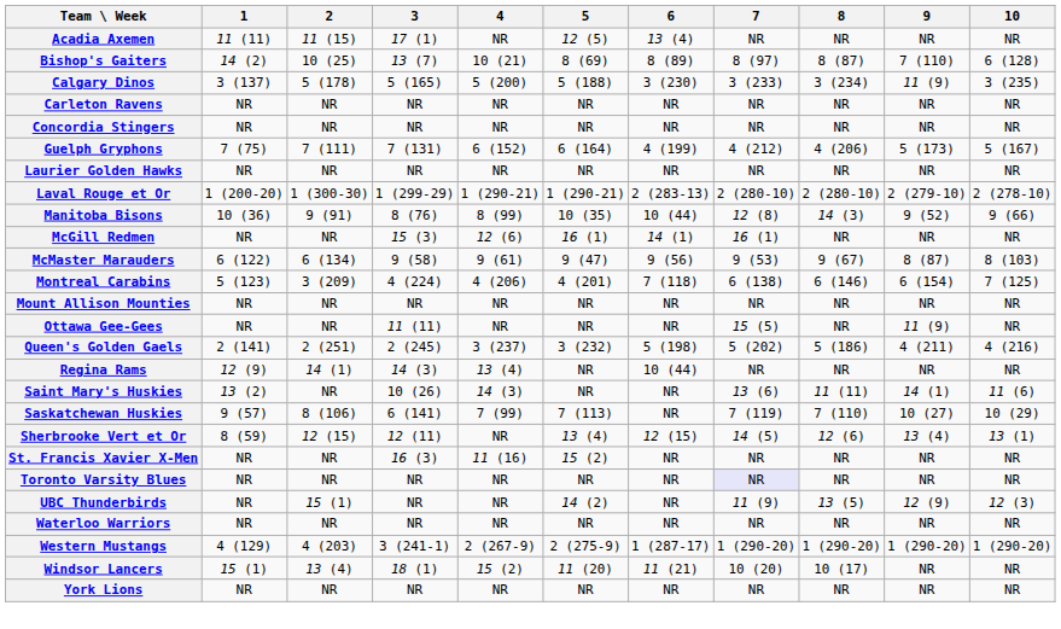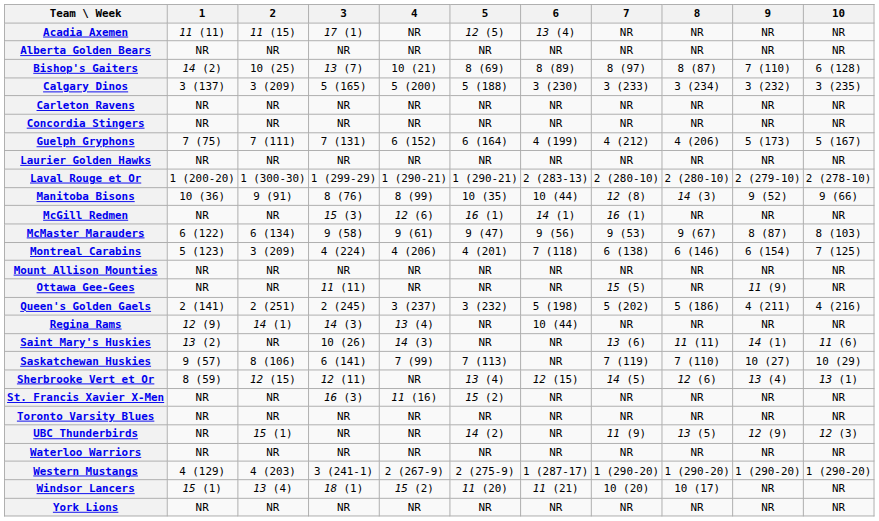 <table class="wikitable sortable" style="font-size:90%; text-align:center;">
 <tr>
 <th scope="col">Team \ Week</th>
 <th scope="col" data-sort-type="number">1</th>
 <th scope="col" data-sort-type="number">2</th>
 <th scope="col" data-sort-type="number">3</th>
 <th scope="col" data-sort-type="number">4</th>
 <th scope="col" data-sort-type="number">5</th>
 <th scope="col" data-sort-type="number">6</th>
 <th scope="col" data-sort-type="number">7</th>
 <th scope="col" data-sort-type="number">8</th>
 <th scope="col" data-sort-type="number">9</th>
 <th scope="col" data-sort-type="number">10</th>
 </tr>
 <tr>
 <th scope="row"><a href='#'>Acadia Axemen</a></th>
 <td><em>11</em> (11)</td>
 <td><em>11</em> (15)</td>
 <td><em>17</em> (1)</td>
 <td>NR</td>
 <td><em>12</em> (5)</td>
 <td><em>13</em> (4)</td>
 <td>NR</td>
 <td>NR</td>
 <td>NR</td>
 <td>NR</td>
 </tr>
 <tr>
+<th scope="row"><a href='#'>Alberta Golden Bears</a></th>
+<td>NR</td>
+<td>NR</td>
+<td>NR</td>
+<td>NR</td>
+<td>NR</td>
+<td>NR</td>
+<td>NR</td>
+<td>NR</td>
+<td>NR</td>
+<td>NR</td>
+</tr>
+<tr>
 <th scope="row"><a href='#'>Bishop's Gaiters</a></th>
 <td><em>14</em> (2)</td>
 <td>10 (25)</td>
 <td><em>13</em> (7)</td>
 <td>10 (21)</td>
 <td>8 (69)</td>
 <td>8 (89)</td>
 <td>8 (97)</td>
 <td>8 (87)</td>
 <td>7 (110)</td>
 <td>6 (128)</td>
 </tr>
 <tr>
 <th scope="row"><a href='#'>Calgary Dinos</a></th>
 <td>3 (137)</td>
-<td>5 (178)</td>
+<td>3 (209)</td>
 <td>5 (165)</td>
 <td>5 (200)</td>
 <td>5 (188)</td>
 <td>3 (230)</td>
 <td>3 (233)</td>
 <td>3 (234)</td>
-<td><em>11</em> (9)</td>
+<td>3 (232)</td>
 <td>3 (235)</td>
 </tr>
 <tr>
 <th scope="row"><a href='#'>Carleton Ravens</a></th>
 <td>NR</td>
 <td>NR</td>
 <td>NR</td>
 <td>NR</td>
 <td>NR</td>
 <td>NR</td>
 <td>NR</td>
 <td>NR</td>
 <td>NR</td>
 <td>NR</td>
 </tr>
 <tr>
 <th scope="row"><a href='#'>Concordia Stingers</a></th>
 <td>NR</td>
 <td>NR</td>
 <td>NR</td>
 <td>NR</td>
 <td>NR</td>
 <td>NR</td>
 <td>NR</td>
 <td>NR</td>
 <td>NR</td>
 <td>NR</td>
 </tr>
 <tr>
 <th scope="row"><a href='#'>Guelph Gryphons</a></th>
 <td>7 (75)</td>
 <td>7 (111)</td>
 <td>7 (131)</td>
 <td>6 (152)</td>
 <td>6 (164)</td>
 <td>4 (199)</td>
 <td>4 (212)</td>
 <td>4 (206)</td>
 <td>5 (173)</td>
 <td>5 (167)</td>
 </tr>
 <tr>
 <th scope="row"><a href='#'>Laurier Golden Hawks</a></th>
 <td>NR</td>
 <td>NR</td>
 <td>NR</td>
 <td>NR</td>
 <td>NR</td>
 <td>NR</td>
 <td>NR</td>
 <td>NR</td>
 <td>NR</td>
 <td>NR</td>
 </tr>
 <tr>
 <th scope="row"><a href='#'>Laval Rouge et Or</a></th>
 <td>1 (200-20)</td>
 <td>1 (300-30)</td>
 <td>1 (299-29)</td>
 <td>1 (290-21)</td>
 <td>1 (290-21)</td>
 <td>2 (283-13)</td>
 <td>2 (280-10)</td>
 <td>2 (280-10)</td>
 <td>2 (279-10)</td>
 <td>2 (278-10)</td>
 </tr>
 <tr>
 <th scope="row"><a href='#'>Manitoba Bisons</a></th>
 <td>10 (36)</td>
 <td>9 (91)</td>
 <td>8 (76)</td>
 <td>8 (99)</td>
 <td>10 (35)</td>
 <td>10 (44)</td>
 <td><em>12</em> (8)</td>
 <td><em>14</em> (3)</td>
 <td>9 (52)</td>
 <td>9 (66)</td>
 </tr>
 <tr>
 <th scope="row"><a href='#'>McGill Redmen</a></th>
 <td>NR</td>
 <td>NR</td>
 <td><em>15</em> (3)</td>
 <td><em>12</em> (6)</td>
 <td><em>16</em> (1)</td>
 <td><em>14</em> (1)</td>
 <td><em>16</em> (1)</td>
 <td>NR</td>
 <td>NR</td>
 <td>NR</td>
 </tr>
 <tr>
 <th scope="row"><a href='#'>McMaster Marauders</a></th>
 <td>6 (122)</td>
 <td>6 (134)</td>
 <td>9 (58)</td>
 <td>9 (61)</td>
 <td>9 (47)</td>
 <td>9 (56)</td>
 <td>9 (53)</td>
 <td>9 (67)</td>
 <td>8 (87)</td>
 <td>8 (103)</td>
 </tr>
 <tr>
 <th scope="row"><a href='#'>Montreal Carabins</a></th>
 <td>5 (123)</td>
 <td>3 (209)</td>
 <td>4 (224)</td>
 <td>4 (206)</td>
 <td>4 (201)</td>
 <td>7 (118)</td>
 <td>6 (138)</td>
 <td>6 (146)</td>
 <td>6 (154)</td>
 <td>7 (125)</td>
 </tr>
 <tr>
 <th scope="row"><a href='#'>Mount Allison Mounties</a></th>
 <td>NR</td>
 <td>NR</td>
 <td>NR</td>
 <td>NR</td>
 <td>NR</td>
 <td>NR</td>
 <td>NR</td>
 <td>NR</td>
 <td>NR</td>
 <td>NR</td>
 </tr>
 <tr>
 <th scope="row"><a href='#'>Ottawa Gee-Gees</a></th>
 <td>NR</td>
 <td>NR</td>
 <td><em>11</em> (11)</td>
 <td>NR</td>
 <td>NR</td>
 <td>NR</td>
 <td><em>15</em> (5)</td>
 <td>NR</td>
 <td><em>11</em> (9)</td>
 <td>NR</td>
 </tr>
 <tr>
 <th scope="row"><a href='#'>Queen's Golden Gaels</a></th>
 <td>2 (141)</td>
 <td>2 (251)</td>
 <td>2 (245)</td>
 <td>3 (237)</td>
 <td>3 (232)</td>
 <td>5 (198)</td>
 <td>5 (202)</td>
 <td>5 (186)</td>
 <td>4 (211)</td>
 <td>4 (216)</td>
 </tr>
 <tr>
 <th scope="row"><a href='#'>Regina Rams</a></th>
 <td><em>12</em> (9)</td>
 <td><em>14</em> (1)</td>
 <td><em>14</em> (3)</td>
 <td><em>13</em> (4)</td>
 <td>NR</td>
 <td>10 (44)</td>
 <td>NR</td>
 <td>NR</td>
 <td>NR</td>
 <td>NR</td>
 </tr>
 <tr>
 <th scope="row"><a href='#'>Saint Mary's Huskies</a></th>
 <td><em>13</em> (2)</td>
 <td>NR</td>
 <td>10 (26)</td>
 <td><em>14</em> (3)</td>
 <td>NR</td>
 <td>NR</td>
 <td><em>13</em> (6)</td>
 <td><em>11</em> (11)</td>
 <td><em>14</em> (1)</td>
 <td><em>11</em> (6)</td>
 </tr>
 <tr>
 <th scope="row"><a href='#'>Saskatchewan Huskies</a></th>
 <td>9 (57)</td>
 <td>8 (106)</td>
 <td>6 (141)</td>
 <td>7 (99)</td>
 <td>7 (113)</td>
 <td>NR</td>
 <td>7 (119)</td>
 <td>7 (110)</td>
 <td>10 (27)</td>
 <td>10 (29)</td>
 </tr>
 <tr>
 <th scope="row"><a href='#'>Sherbrooke Vert et Or</a></th>
 <td>8 (59)</td>
 <td><em>12</em> (15)</td>
 <td><em>12</em> (11)</td>
 <td>NR</td>
 <td><em>13</em> (4)</td>
 <td><em>12</em> (15)</td>
 <td><em>14</em> (5)</td>
 <td><em>12</em> (6)</td>
 <td><em>13</em> (4)</td>
 <td><em>13</em> (1)</td>
 </tr>
 <tr>
 <th scope="row"><a href='#'>St. Francis Xavier X-Men</a></th>
 <td>NR</td>
 <td>NR</td>
 <td><em>16</em> (3)</td>
 <td><em>11</em> (16)</td>
 <td><em>15</em> (2)</td>
 <td>NR</td>
 <td>NR</td>
 <td>NR</td>
 <td>NR</td>
 <td>NR</td>
 </tr>
 <tr>
 <th scope="row"><a href='#'>Toronto Varsity Blues</a></th>
 <td>NR</td>
 <td>NR</td>
 <td>NR</td>
 <td>NR</td>
 <td>NR</td>
 <td>NR</td>
-<td style="background: lavender;">NR</td>
+<td>NR</td>
 <td>NR</td>
 <td>NR</td>
 <td>NR</td>
 </tr>
 <tr>
 <th scope="row"><a href='#'>UBC Thunderbirds</a></th>
 <td>NR</td>
 <td><em>15</em> (1)</td>
 <td>NR</td>
 <td>NR</td>
 <td><em>14</em> (2)</td>
 <td>NR</td>
 <td><em>11</em> (9)</td>
 <td><em>13</em> (5)</td>
 <td><em>12</em> (9)</td>
 <td><em>12</em> (3)</td>
 </tr>
 <tr>
 <th scope="row"><a href='#'>Waterloo Warriors</a></th>
 <td>NR</td>
 <td>NR</td>
 <td>NR</td>
 <td>NR</td>
 <td>NR</td>
 <td>NR</td>
 <td>NR</td>
 <td>NR</td>
 <td>NR</td>
 <td>NR</td>
 </tr>
 <tr>
 <th scope="row"><a href='#'>Western Mustangs</a></th>
 <td>4 (129)</td>
 <td>4 (203)</td>
 <td>3 (241-1)</td>
 <td>2 (267-9)</td>
 <td>2 (275-9)</td>
 <td>1 (287-17)</td>
 <td>1 (290-20)</td>
 <td>1 (290-20)</td>
 <td>1 (290-20)</td>
 <td>1 (290-20)</td>
 </tr>
 <tr>
 <th scope="row"><a href='#'>Windsor Lancers</a></th>
 <td><em>15</em> (1)</td>
 <td><em>13</em> (4)</td>
 <td><em>18</em> (1)</td>
 <td><em>15</em> (2)</td>
 <td><em>11</em> (20)</td>
 <td><em>11</em> (21)</td>
 <td>10 (20)</td>
 <td>10 (17)</td>
 <td>NR</td>
 <td>NR</td>
 </tr>
 <tr>
 <th scope="row"><a href='#'>York Lions</a></th>
 <td>NR</td>
 <td>NR</td>
 <td>NR</td>
 <td>NR</td>
 <td>NR</td>
 <td>NR</td>
 <td>NR</td>
 <td>NR</td>
 <td>NR</td>
 <td>NR</td>
 </tr>
 </table>
